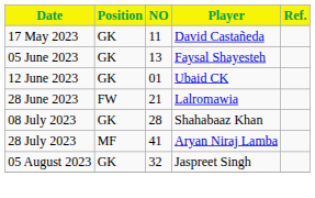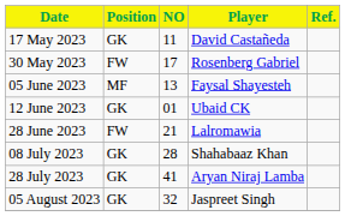 <table class="wikitable sortable">
 <tr>
 <th style="background:#F7F408; color:#00A050;"><strong>Date</strong></th>
 <th style="background:#F7F408; color:#00A050;"><strong>Position</strong></th>
 <th style="background:#F7F408; color:#00A050;"><strong>NO</strong></th>
 <th style="background:#F7F408; color:#00A050;"><strong>Player</strong></th>
 <th style="background:#F7F408; color:#00A050;"><strong>Ref.</strong></th>
 </tr>
 <tr>
 <td>17 May 2023</td>
 <td>GK</td>
 <td>11</td>
 <td> <a href='#'>David Castañeda</a></td>
 <td></td>
 </tr>
 <tr>
+<td>30 May 2023</td>
+<td>FW</td>
+<td>17</td>
+<td> <a href='#'>Rosenberg Gabriel</a></td>
+<td></td>
+</tr>
+<tr>
 <td>05 June 2023</td>
-<td>GK</td>
+<td>MF</td>
 <td>13</td>
 <td> <a href='#'>Faysal Shayesteh</a></td>
 <td></td>
 </tr>
 <tr>
 <td>12 June 2023</td>
 <td>GK</td>
 <td>01</td>
 <td> <a href='#'>Ubaid CK</a></td>
 <td></td>
 </tr>
 <tr>
 <td>28 June 2023</td>
 <td>FW</td>
 <td>21</td>
 <td> <a href='#'>Lalromawia</a></td>
 <td></td>
 </tr>
 <tr>
 <td>08 July 2023</td>
 <td>GK</td>
 <td>28</td>
 <td> Shahabaaz Khan</td>
 <td></td>
 </tr>
 <tr>
 <td>28 July 2023</td>
-<td>MF</td>
+<td>GK</td>
 <td>41</td>
 <td> <a href='#'>Aryan Niraj Lamba</a></td>
 <td></td>
 </tr>
 <tr>
 <td>05 August 2023</td>
 <td>GK</td>
 <td>32</td>
 <td> Jaspreet Singh</td>
 <td></td>
 </tr>
 <tr>
 </tr>
 </table>
